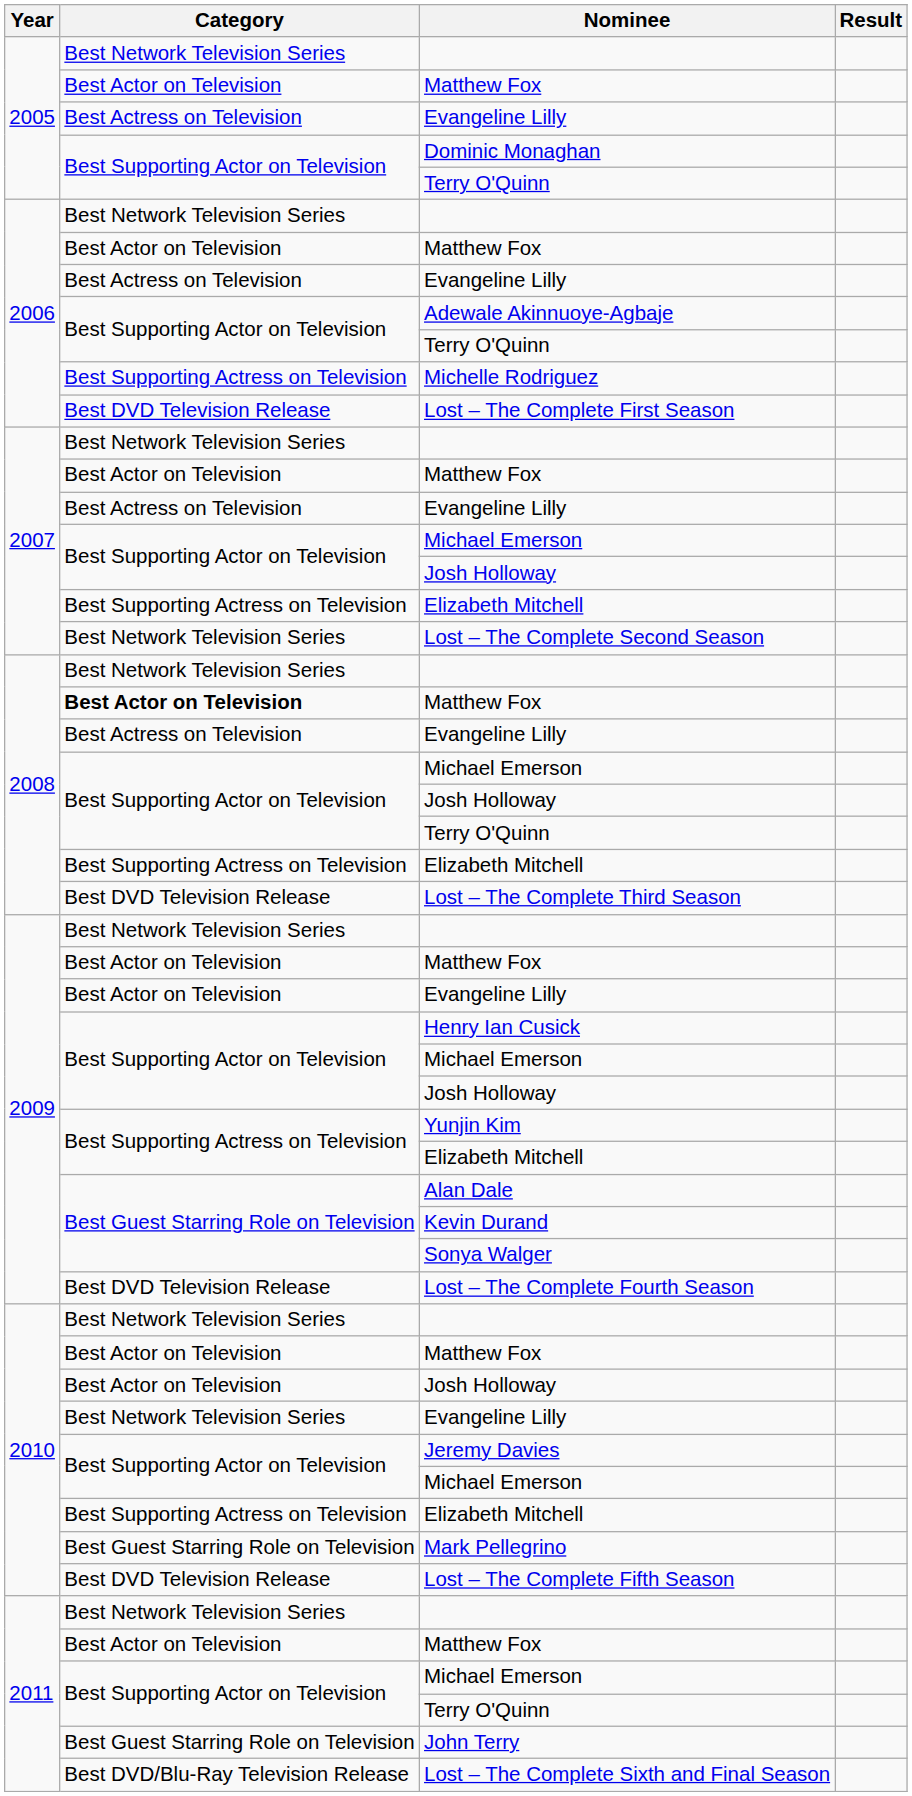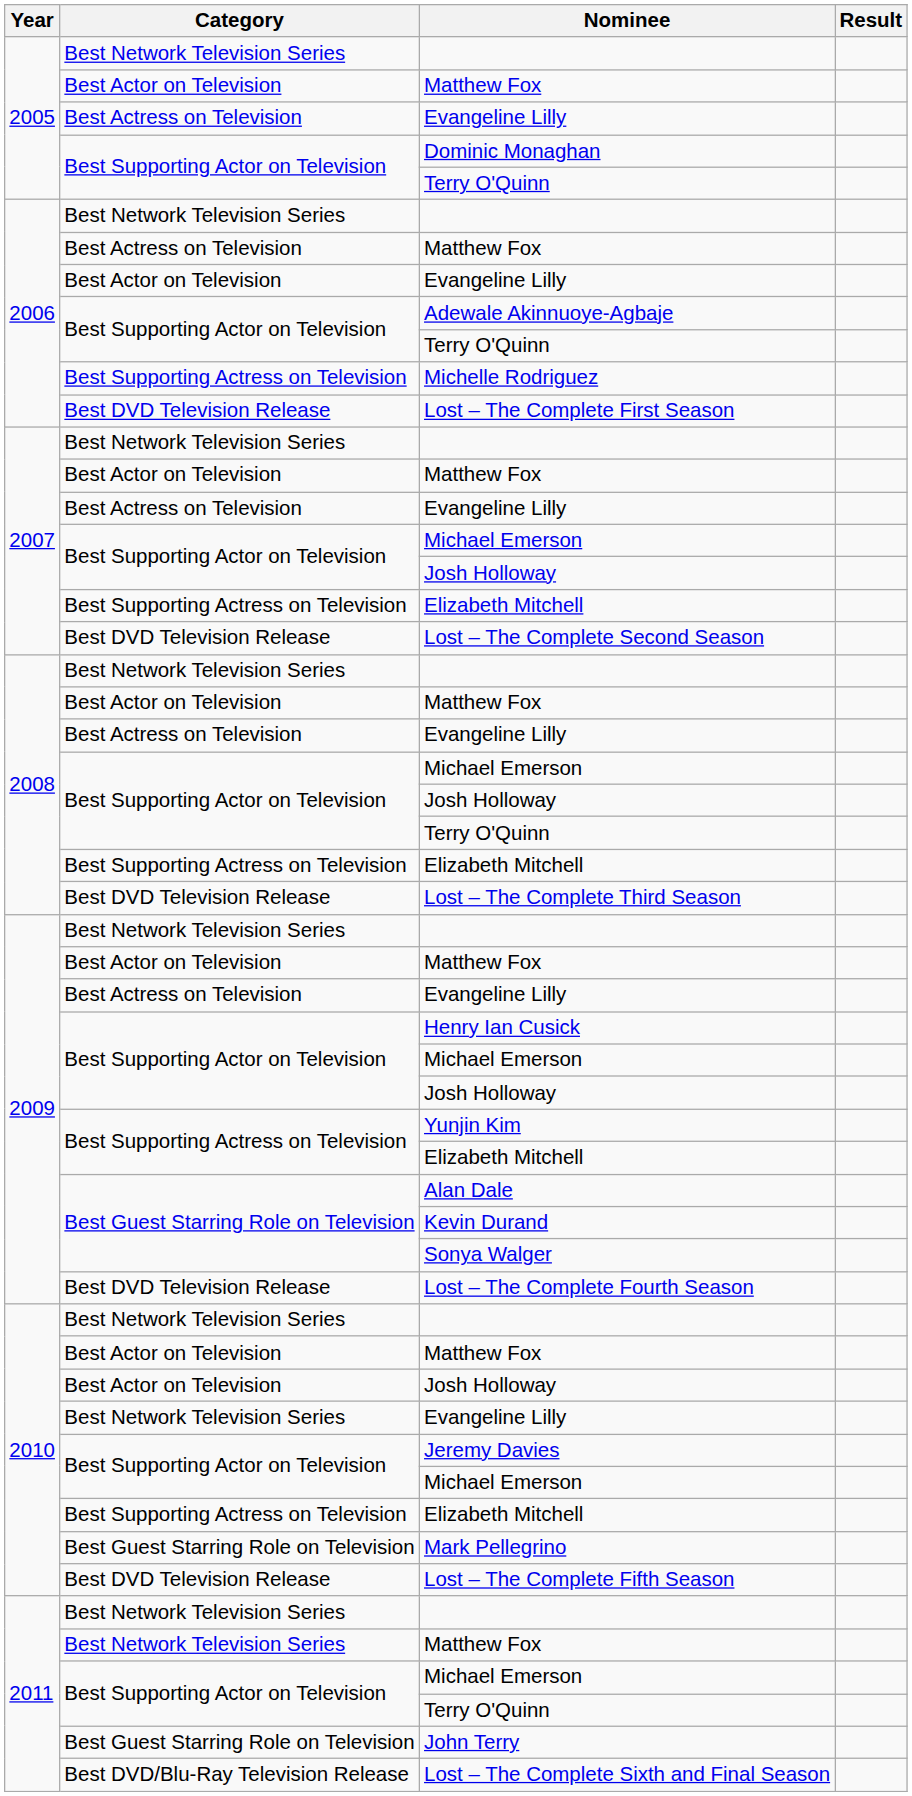 <table class="wikitable">
 <tr>
 <th>Year</th>
 <th>Category</th>
 <th>Nominee</th>
 <th>Result</th>
 </tr>
 <tr>
 <td rowspan=5><a href='#'>2005</a></td>
 <td><a href='#'>Best Network Television Series</a></td>
 <td></td>
 <td></td>
 </tr>
 <tr>
 <td><a href='#'>Best Actor on Television</a></td>
 <td><a href='#'>Matthew Fox</a></td>
 <td></td>
 </tr>
 <tr>
 <td><a href='#'>Best Actress on Television</a></td>
 <td><a href='#'>Evangeline Lilly</a></td>
 <td></td>
 </tr>
 <tr>
 <td rowspan=2><a href='#'>Best Supporting Actor on Television</a></td>
 <td><a href='#'>Dominic Monaghan</a></td>
 <td></td>
 </tr>
 <tr>
 <td><a href='#'>Terry O'Quinn</a></td>
 <td></td>
 </tr>
 <tr>
 <td rowspan=7><a href='#'>2006</a></td>
 <td>Best Network Television Series</td>
 <td></td>
 <td></td>
 </tr>
 <tr>
-<td>Best Actor on Television</td>
+<td>Best Actress on Television</td>
 <td>Matthew Fox</td>
 <td></td>
 </tr>
 <tr>
-<td>Best Actress on Television</td>
+<td>Best Actor on Television</td>
 <td>Evangeline Lilly</td>
 <td></td>
 </tr>
 <tr>
 <td rowspan=2>Best Supporting Actor on Television</td>
 <td><a href='#'>Adewale Akinnuoye-Agbaje</a></td>
 <td></td>
 </tr>
 <tr>
 <td>Terry O'Quinn</td>
 <td></td>
 </tr>
 <tr>
 <td><a href='#'>Best Supporting Actress on Television</a></td>
 <td><a href='#'>Michelle Rodriguez</a></td>
 <td></td>
 </tr>
 <tr>
 <td><a href='#'>Best DVD Television Release</a></td>
 <td><a href='#'>Lost – The Complete First Season</a></td>
 <td></td>
 </tr>
 <tr>
 <td rowspan=7><a href='#'>2007</a></td>
 <td>Best Network Television Series</td>
 <td></td>
 <td></td>
 </tr>
 <tr>
 <td>Best Actor on Television</td>
 <td>Matthew Fox</td>
 <td></td>
 </tr>
 <tr>
 <td>Best Actress on Television</td>
 <td>Evangeline Lilly</td>
 <td></td>
 </tr>
 <tr>
 <td rowspan=2>Best Supporting Actor on Television</td>
 <td><a href='#'>Michael Emerson</a></td>
 <td></td>
 </tr>
 <tr>
 <td><a href='#'>Josh Holloway</a></td>
 <td></td>
 </tr>
 <tr>
 <td>Best Supporting Actress on Television</td>
 <td><a href='#'>Elizabeth Mitchell</a></td>
 <td></td>
 </tr>
 <tr>
-<td>Best Network Television Series</td>
+<td>Best DVD Television Release</td>
 <td><a href='#'>Lost – The Complete Second Season</a></td>
 <td></td>
 </tr>
 <tr>
 <td rowspan=8><a href='#'>2008</a></td>
 <td>Best Network Television Series</td>
 <td></td>
 <td></td>
 </tr>
 <tr>
-<td><strong>Best Actor on Television</strong></td>
+<td>Best Actor on Television</td>
 <td>Matthew Fox</td>
 <td></td>
 </tr>
 <tr>
 <td>Best Actress on Television</td>
 <td>Evangeline Lilly</td>
 <td></td>
 </tr>
 <tr>
 <td rowspan=3>Best Supporting Actor on Television</td>
 <td>Michael Emerson</td>
 <td></td>
 </tr>
 <tr>
 <td>Josh Holloway</td>
 <td></td>
 </tr>
 <tr>
 <td>Terry O'Quinn</td>
 <td></td>
 </tr>
 <tr>
 <td>Best Supporting Actress on Television</td>
 <td>Elizabeth Mitchell</td>
 <td></td>
 </tr>
 <tr>
 <td>Best DVD Television Release</td>
 <td><a href='#'>Lost – The Complete Third Season</a></td>
 <td></td>
 </tr>
 <tr>
 <td rowspan=12><a href='#'>2009</a></td>
 <td>Best Network Television Series</td>
 <td></td>
 <td></td>
 </tr>
 <tr>
 <td>Best Actor on Television</td>
 <td>Matthew Fox</td>
 <td></td>
 </tr>
 <tr>
-<td>Best Actor on Television</td>
+<td>Best Actress on Television</td>
 <td>Evangeline Lilly</td>
 <td></td>
 </tr>
 <tr>
 <td rowspan=3>Best Supporting Actor on Television</td>
 <td><a href='#'>Henry Ian Cusick</a></td>
 <td></td>
 </tr>
 <tr>
 <td>Michael Emerson</td>
 <td></td>
 </tr>
 <tr>
 <td>Josh Holloway</td>
 <td></td>
 </tr>
 <tr>
 <td rowspan=2>Best Supporting Actress on Television</td>
 <td><a href='#'>Yunjin Kim</a></td>
 <td></td>
 </tr>
 <tr>
 <td>Elizabeth Mitchell</td>
 <td></td>
 </tr>
 <tr>
 <td rowspan=3><a href='#'>Best Guest Starring Role on Television</a></td>
 <td><a href='#'>Alan Dale</a></td>
 <td></td>
 </tr>
 <tr>
 <td><a href='#'>Kevin Durand</a></td>
 <td></td>
 </tr>
 <tr>
 <td><a href='#'>Sonya Walger</a></td>
 <td></td>
 </tr>
 <tr>
 <td>Best DVD Television Release</td>
 <td><a href='#'>Lost – The Complete Fourth Season</a></td>
 <td></td>
 </tr>
 <tr>
 <td rowspan=9><a href='#'>2010</a></td>
 <td>Best Network Television Series</td>
 <td></td>
 <td></td>
 </tr>
 <tr>
 <td>Best Actor on Television</td>
 <td>Matthew Fox</td>
 <td></td>
 </tr>
 <tr>
 <td>Best Actor on Television</td>
 <td>Josh Holloway</td>
 <td></td>
 </tr>
 <tr>
 <td>Best Network Television Series</td>
 <td>Evangeline Lilly</td>
 <td></td>
 </tr>
 <tr>
 <td rowspan=2>Best Supporting Actor on Television</td>
 <td><a href='#'>Jeremy Davies</a></td>
 <td></td>
 </tr>
 <tr>
 <td>Michael Emerson</td>
 <td></td>
 </tr>
 <tr>
 <td>Best Supporting Actress on Television</td>
 <td>Elizabeth Mitchell</td>
 <td></td>
 </tr>
 <tr>
 <td>Best Guest Starring Role on Television</td>
 <td><a href='#'>Mark Pellegrino</a></td>
 <td></td>
 </tr>
 <tr>
 <td>Best DVD Television Release</td>
 <td><a href='#'>Lost – The Complete Fifth Season</a></td>
 <td></td>
 </tr>
 <tr>
 <td rowspan=6><a href='#'>2011</a></td>
 <td>Best Network Television Series</td>
 <td></td>
 <td></td>
 </tr>
 <tr>
-<td>Best Actor on Television</td>
+<td><a href='#'>Best Network Television Series</a></td>
 <td>Matthew Fox</td>
 <td></td>
 </tr>
 <tr>
 <td rowspan=2>Best Supporting Actor on Television</td>
 <td>Michael Emerson</td>
 <td></td>
 </tr>
 <tr>
 <td>Terry O'Quinn</td>
 <td></td>
 </tr>
 <tr>
 <td>Best Guest Starring Role on Television</td>
 <td><a href='#'>John Terry</a></td>
 <td></td>
 </tr>
 <tr>
 <td>Best DVD/Blu-Ray Television Release</td>
 <td><a href='#'>Lost – The Complete Sixth and Final Season</a></td>
 <td></td>
 </tr>
 </table>
